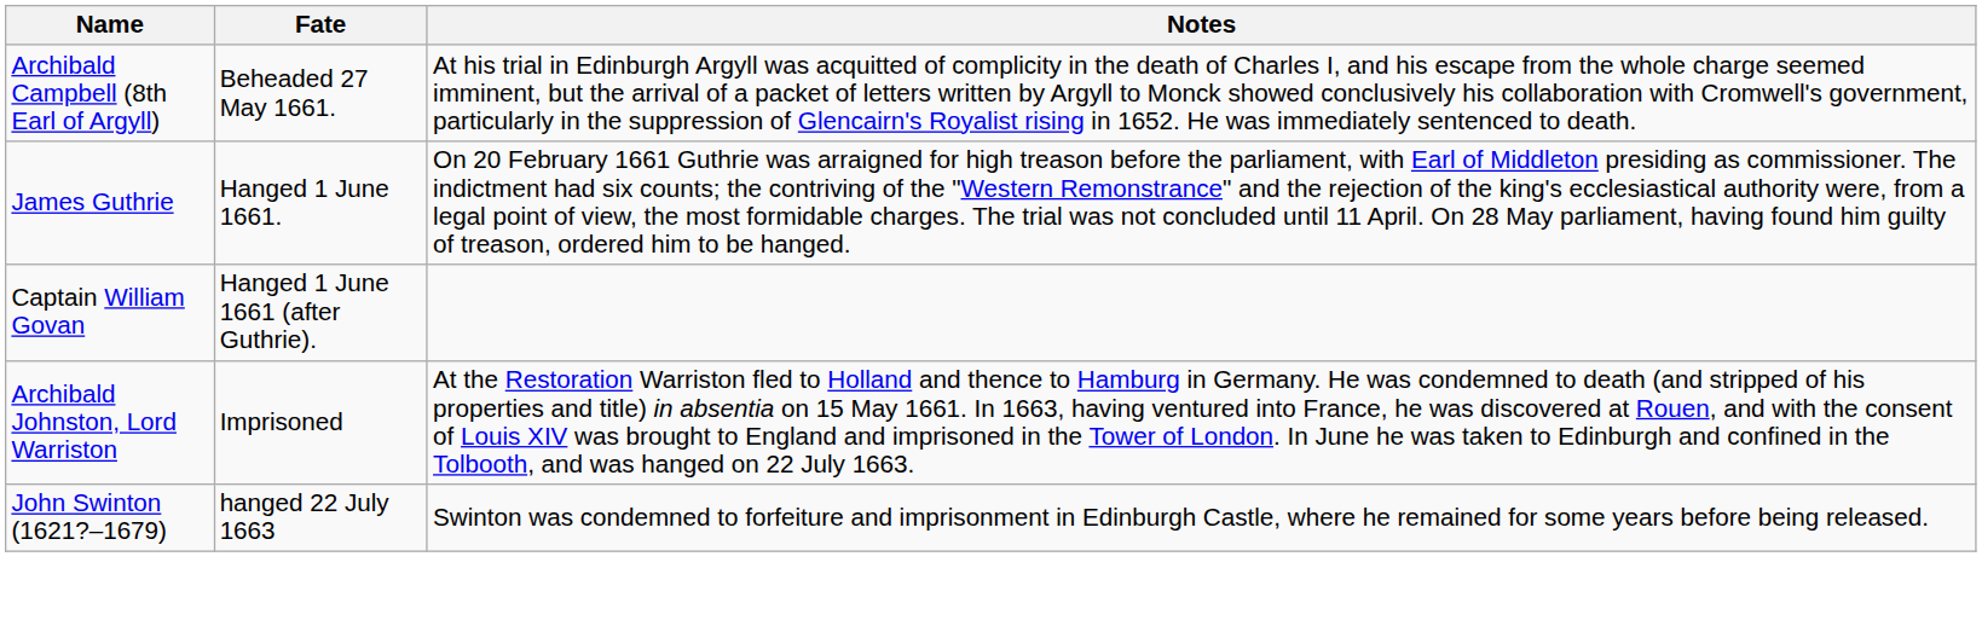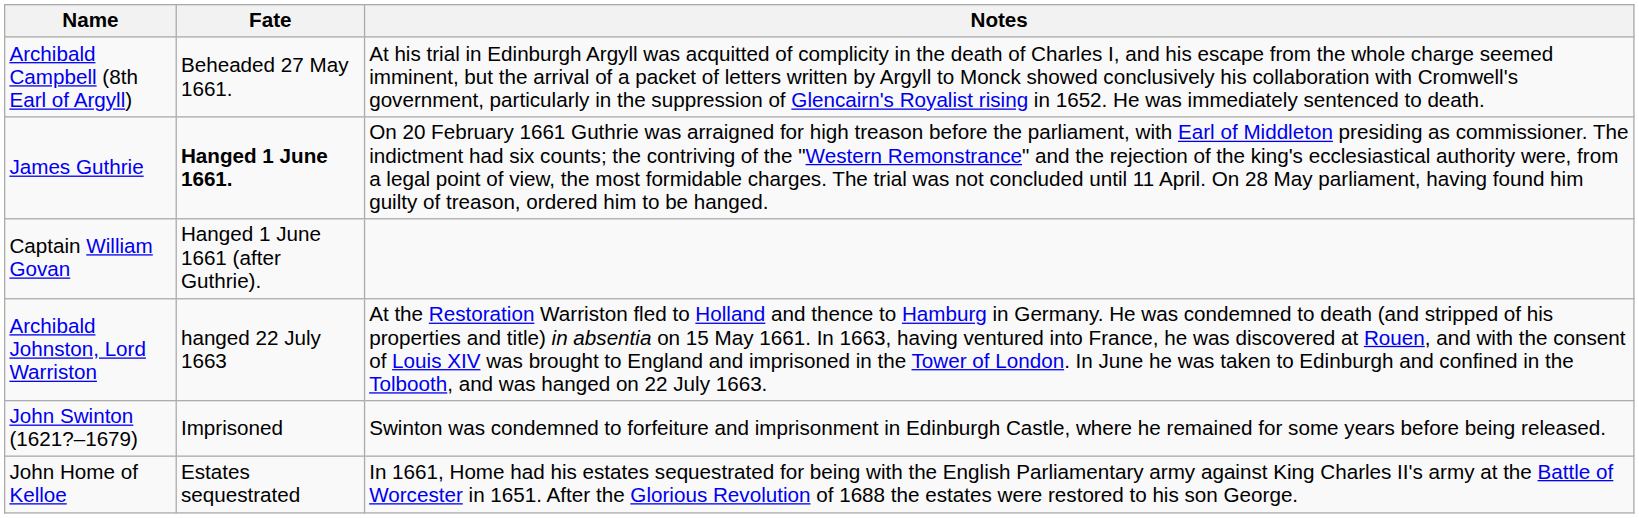 <table class="wikitable" style="margin-right: 0;">
 <tr>
 <th>Name</th>
 <th>Fate</th>
 <th>Notes</th>
 </tr>
 <tr>
 <td><a href='#'>Archibald Campbell</a> (8th <a href='#'>Earl of Argyll</a>)</td>
 <td>Beheaded 27 May 1661.</td>
 <td>At his trial in  Edinburgh Argyll was acquitted of complicity in the death of Charles I, and his escape from the whole charge seemed imminent, but the arrival of a packet of letters written by Argyll to Monck showed conclusively his collaboration with Cromwell's government, particularly in the suppression of <a href='#'>Glencairn's Royalist rising</a> in 1652. He was immediately sentenced to death.</td>
 </tr>
 <tr>
 <td><a href='#'>James Guthrie</a></td>
-<td>Hanged 1 June 1661.</td>
+<td><strong>Hanged 1 June 1661.</strong></td>
 <td>On 20 February 1661 Guthrie was arraigned for high treason before the parliament, with <a href='#'>Earl of Middleton</a> presiding as commissioner. The indictment had six counts; the contriving of the "<a href='#'>Western Remonstrance</a>" and the rejection of the king's ecclesiastical authority were, from a legal point of view, the most formidable charges. The trial was not concluded until 11 April. On 28 May parliament, having found him guilty of treason, ordered him to be hanged.</td>
 </tr>
 <tr>
 <td>Captain <a href='#'>William Govan</a></td>
 <td>Hanged 1 June 1661 (after Guthrie).</td>
 <td></td>
 </tr>
 <tr>
 <td><a href='#'>Archibald Johnston, Lord Warriston</a></td>
-<td>Imprisoned</td>
+<td>hanged 22 July 1663</td>
 <td>At the <a href='#'>Restoration</a> Warriston fled to <a href='#'>Holland</a> and thence to <a href='#'>Hamburg</a> in Germany. He was condemned to death (and stripped of his properties and title) <em>in absentia</em> on 15 May 1661. In 1663, having ventured into France, he was discovered at <a href='#'>Rouen</a>, and with the consent of <a href='#'>Louis XIV</a> was brought to England and imprisoned in the <a href='#'>Tower of London</a>. In June he was taken to Edinburgh and confined in the <a href='#'>Tolbooth</a>, and was hanged on 22 July 1663.</td>
 </tr>
 <tr>
 <td><a href='#'>John Swinton</a> (1621?–1679)</td>
-<td>hanged 22 July 1663</td>
+<td>Imprisoned</td>
 <td>Swinton was condemned to forfeiture and imprisonment in Edinburgh Castle, where he remained for some years before being released.</td>
 </tr>
+<tr>
+<td>John Home of <a href='#'>Kelloe</a></td>
+<td>Estates sequestrated</td>
+<td>In 1661, Home had his estates sequestrated for being with the English Parliamentary army against King Charles II's army at the <a href='#'>Battle of Worcester</a> in 1651. After the <a href='#'>Glorious Revolution</a> of 1688 the estates were restored to his son George.</td>
+</tr>
 </table>
